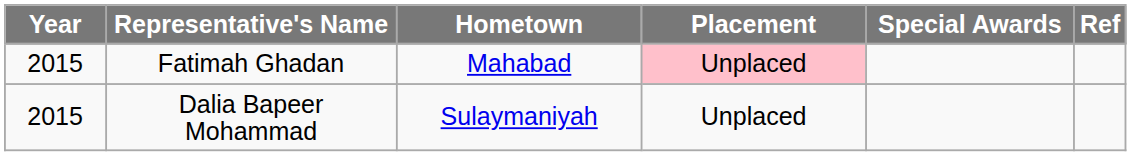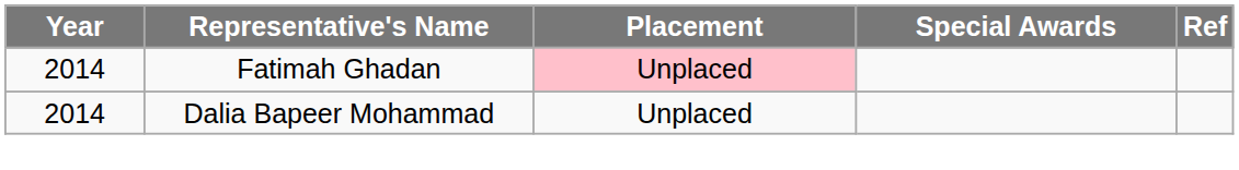 <table class="wikitable sortable" style="font-size: 85%; text-align:center">
 <tr>
 <th width="80" style="background-color:#787878;color:#FFFFFF;">Year</th>
 <th width="230" style="background-color:#787878;color:#FFFFFF;">Representative's Name</th>
-<th width="200" style="background-color:#787878;color:#FFFFFF;">Hometown</th>
 <th width="200" style="background-color:#787878;color:#FFFFFF;">Placement</th>
 <th width="210" style="background-color:#787878;color:#FFFFFF;">Special Awards</th>
 <th width="8" style="background-color:#787878;color:#FFFFFF;">Ref</th>
 </tr>
 <tr>
-<td>2015</td>
+<td>2014</td>
 <td>Fatimah Ghadan</td>
-<td><a href='#'>Mahabad</a></td>
 <td style="background: pink;">Unplaced</td>
 <td></td>
 <td></td>
 </tr>
 <tr>
-<td>2015</td>
+<td>2014</td>
 <td>Dalia Bapeer Mohammad</td>
-<td><a href='#'>Sulaymaniyah</a></td>
 <td>Unplaced</td>
 <td></td>
 <td></td>
 </tr>
 </table>
